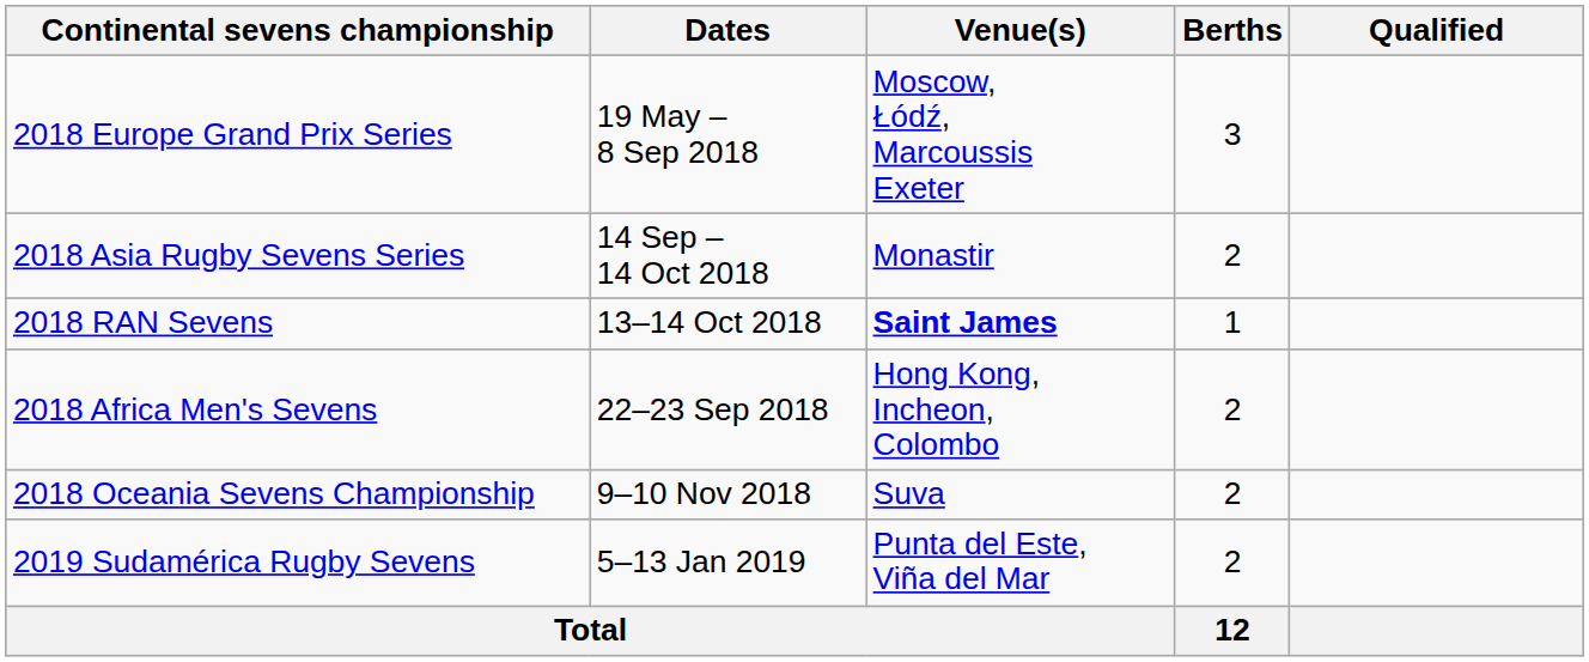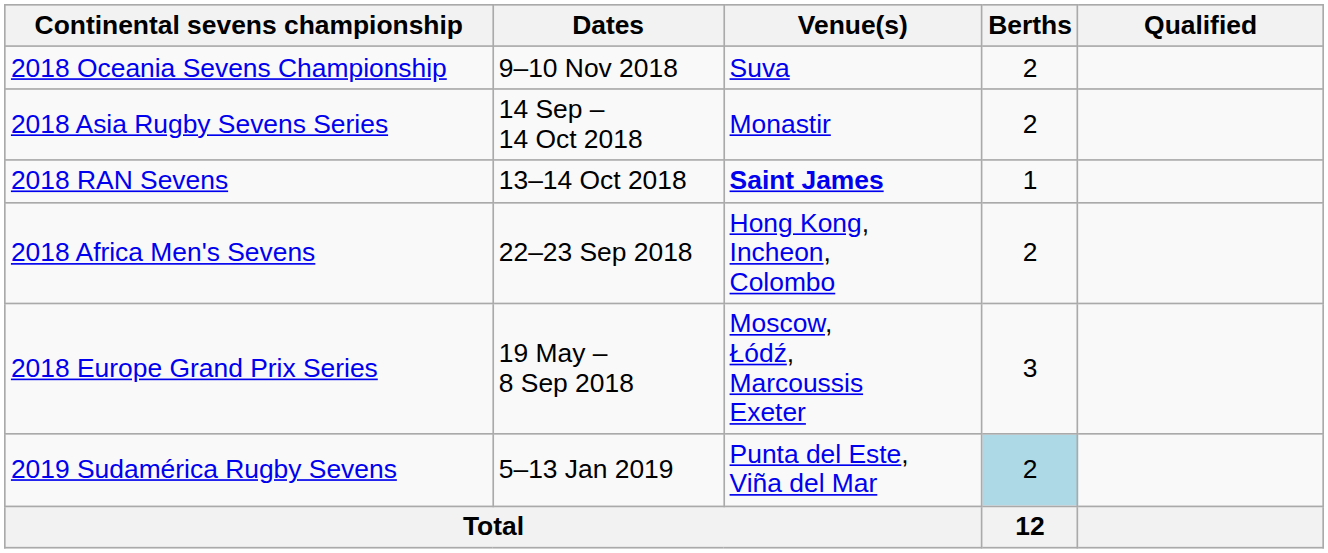 <table class="wikitable" style="width:800px;">
 <tr>
 <th style="width:38%;">Continental sevens championship</th>
 <th style="width:18%;">Dates</th>
 <th style="width:20%;">Venue(s)</th>
 <th width=5%>Berths</th>
 <th style="width:22%;">Qualified</th>
 </tr>
 <tr>
-<td><a href='#'>2018 Europe Grand Prix Series</a></td>
-<td>19 May –<br>8 Sep 2018</td>
-<td> <a href='#'>Moscow</a>,<br>  <a href='#'>Łódź</a>, <br>   <a href='#'>Marcoussis</a> <br>   <a href='#'>Exeter</a></td>
-<td align=center>3</td>
-<td><br><br></td>
+<td><a href='#'>2018 Oceania Sevens Championship</a></td>
+<td>9–10 Nov 2018</td>
+<td> <a href='#'>Suva</a></td>
+<td align=center>2</td>
+<td><br></td>
 </tr>
 <tr>
 <td><a href='#'>2018 Asia Rugby Sevens Series</a></td>
 <td>14 Sep –<br>14 Oct 2018</td>
 <td> <a href='#'>Monastir</a></td>
 <td align=center>2</td>
 <td><br></td>
 </tr>
 <tr>
 <td><a href='#'>2018 RAN Sevens</a></td>
 <td>13–14 Oct 2018</td>
 <td><strong> <a href='#'>Saint James</a></strong></td>
 <td align=center>1</td>
 <td></td>
 </tr>
 <tr>
 <td><a href='#'>2018 Africa Men's Sevens</a></td>
 <td>22–23 Sep 2018</td>
 <td> <a href='#'>Hong Kong</a>, <br>   <a href='#'>Incheon</a>, <br>   <a href='#'>Colombo</a></td>
 <td align=center>2</td>
 <td><br></td>
 </tr>
 <tr>
-<td><a href='#'>2018 Oceania Sevens Championship</a></td>
-<td>9–10 Nov 2018</td>
-<td> <a href='#'>Suva</a></td>
-<td align=center>2</td>
-<td><br></td>
+<td><a href='#'>2018 Europe Grand Prix Series</a></td>
+<td>19 May –<br>8 Sep 2018</td>
+<td> <a href='#'>Moscow</a>,<br>  <a href='#'>Łódź</a>, <br>   <a href='#'>Marcoussis</a> <br>   <a href='#'>Exeter</a></td>
+<td align=center>3</td>
+<td><br><br></td>
 </tr>
 <tr>
 <td><a href='#'>2019 Sudamérica Rugby Sevens</a></td>
 <td>5–13 Jan 2019</td>
 <td> <a href='#'>Punta del Este</a>, <br>   <a href='#'>Viña del Mar</a></td>
-<td align=center>2</td>
+<td align=center style="background: lightblue;">2</td>
 <td><br></td>
 </tr>
 <tr>
 <th colspan=3>Total</th>
 <th>12</th>
 <th></th>
 </tr>
 </table>
